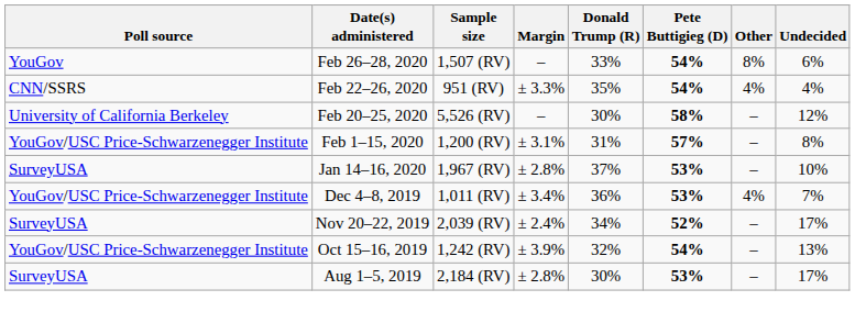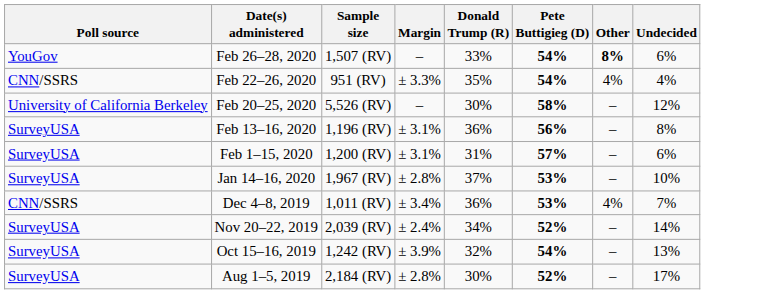 <table class="wikitable" style="font-size:90%;text-align:center;">
 <tr valign=bottom style="font-size:90%;">
 <th>Poll source</th>
 <th>Date(s)<br>administered</th>
 <th>Sample<br>size</th>
 <th>Margin<br></th>
 <th>Donald<br>Trump (R)</th>
 <th>Pete<br>Buttigieg (D)</th>
 <th>Other</th>
 <th>Undecided</th>
 </tr>
 <tr>
 <td style="text-align:left;"><a href='#'>YouGov</a></td>
 <td>Feb 26–28, 2020</td>
 <td>1,507 (RV)</td>
 <td>–</td>
 <td>33%</td>
 <td><strong>54%</strong></td>
-<td>8%</td>
+<td><strong>8%</strong></td>
 <td>6%</td>
 </tr>
 <tr>
 <td style="text-align:left;"><a href='#'>CNN</a>/SSRS</td>
 <td>Feb 22–26, 2020</td>
 <td>951 (RV)</td>
 <td>± 3.3%</td>
 <td>35%</td>
 <td><strong>54%</strong></td>
 <td>4%</td>
 <td>4%</td>
 </tr>
 <tr>
 <td style="text-align:left;"><a href='#'>University of California Berkeley</a></td>
 <td>Feb 20–25, 2020</td>
 <td>5,526 (RV)</td>
 <td>–</td>
 <td>30%</td>
 <td><strong>58%</strong></td>
 <td>–</td>
 <td>12%</td>
 </tr>
 <tr>
-<td style="text-align:left;"><a href='#'>YouGov</a>/<a href='#'>USC Price-Schwarzenegger Institute</a></td>
+<td style="text-align:left;"><a href='#'>SurveyUSA</a></td>
+<td>Feb 13–16, 2020</td>
+<td>1,196 (RV)</td>
+<td>± 3.1%</td>
+<td>36%</td>
+<td><strong>56%</strong></td>
+<td>–</td>
+<td>8%</td>
+</tr>
+<tr>
+<td style="text-align:left;"><a href='#'>SurveyUSA</a></td>
 <td>Feb 1–15, 2020</td>
 <td>1,200 (RV)</td>
 <td>± 3.1%</td>
 <td>31%</td>
 <td><strong>57%</strong></td>
 <td>–</td>
-<td>8%</td>
+<td>6%</td>
 </tr>
 <tr>
 <td style="text-align:left;"><a href='#'>SurveyUSA</a></td>
 <td>Jan 14–16, 2020</td>
 <td>1,967 (RV)</td>
 <td>± 2.8%</td>
 <td>37%</td>
 <td><strong>53%</strong></td>
 <td>–</td>
 <td>10%</td>
 </tr>
 <tr>
-<td style="text-align:left;"><a href='#'>YouGov</a>/<a href='#'>USC Price-Schwarzenegger Institute</a></td>
+<td style="text-align:left;"><a href='#'>CNN</a>/SSRS</td>
 <td>Dec 4–8, 2019</td>
 <td>1,011 (RV)</td>
 <td>± 3.4%</td>
 <td>36%</td>
 <td><strong>53%</strong></td>
 <td>4%</td>
 <td>7%</td>
 </tr>
 <tr>
 <td style="text-align:left;"><a href='#'>SurveyUSA</a></td>
 <td>Nov 20–22, 2019</td>
 <td>2,039 (RV)</td>
 <td>± 2.4%</td>
 <td>34%</td>
 <td><strong>52%</strong></td>
 <td>–</td>
-<td>17%</td>
+<td>14%</td>
 </tr>
 <tr>
-<td style="text-align:left;"><a href='#'>YouGov</a>/<a href='#'>USC Price-Schwarzenegger Institute</a></td>
+<td style="text-align:left;"><a href='#'>SurveyUSA</a></td>
 <td>Oct 15–16, 2019</td>
 <td>1,242 (RV)</td>
 <td>± 3.9%</td>
 <td>32%</td>
 <td><strong>54%</strong></td>
 <td>–</td>
 <td>13%</td>
 </tr>
 <tr>
 <td style="text-align:left;"><a href='#'>SurveyUSA</a></td>
 <td>Aug 1–5, 2019</td>
 <td>2,184 (RV)</td>
 <td>± 2.8%</td>
 <td>30%</td>
-<td><strong>53%</strong></td>
+<td><strong>52%</strong></td>
 <td>–</td>
 <td>17%</td>
 </tr>
 </table>
